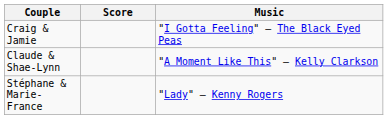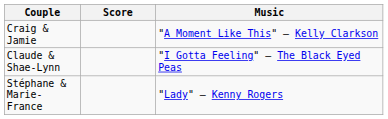 <table class="wikitable" style="width:80%;">
 <tr>
 <th style="width:20%;">Couple</th>
 <th style="width:20%;">Score</th>
 <th style="width:60%;">Music</th>
 </tr>
 <tr>
 <td>Craig & Jamie</td>
 <td></td>
-<td>"<a href='#'>I Gotta Feeling</a>" – <a href='#'>The Black Eyed Peas</a></td>
+<td>"<a href='#'>A Moment Like This</a>" – <a href='#'>Kelly Clarkson</a></td>
 </tr>
 <tr>
 <td>Claude & Shae-Lynn</td>
 <td></td>
-<td>"<a href='#'>A Moment Like This</a>" – <a href='#'>Kelly Clarkson</a></td>
+<td>"<a href='#'>I Gotta Feeling</a>" – <a href='#'>The Black Eyed Peas</a></td>
 </tr>
 <tr>
 <td>Stéphane & Marie-France</td>
 <td></td>
 <td>"<a href='#'>Lady</a>" – <a href='#'>Kenny Rogers</a></td>
 </tr>
 </table>
